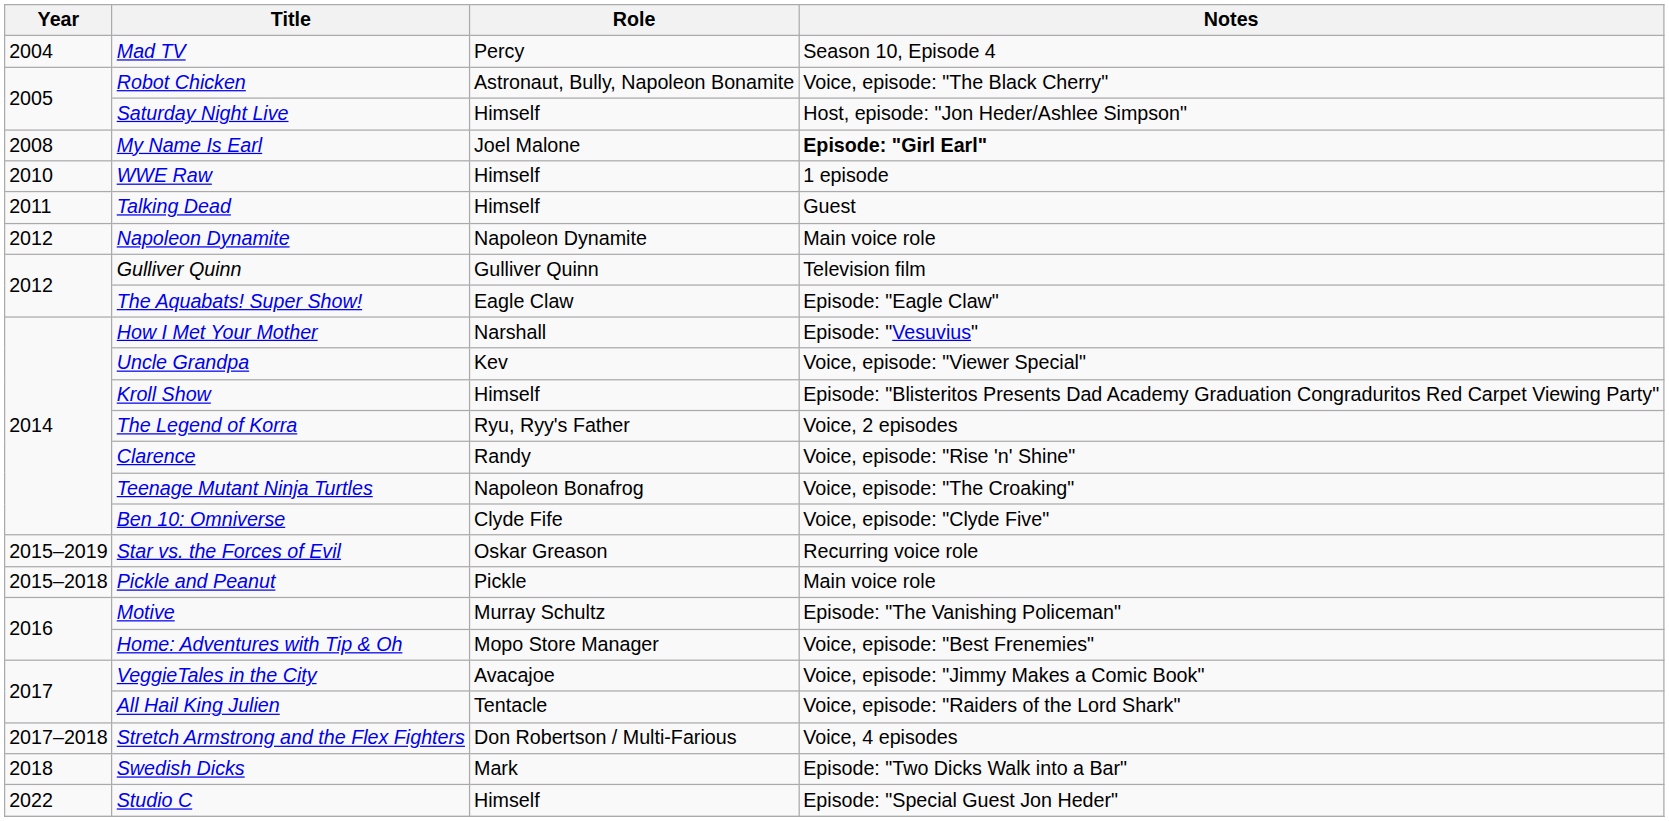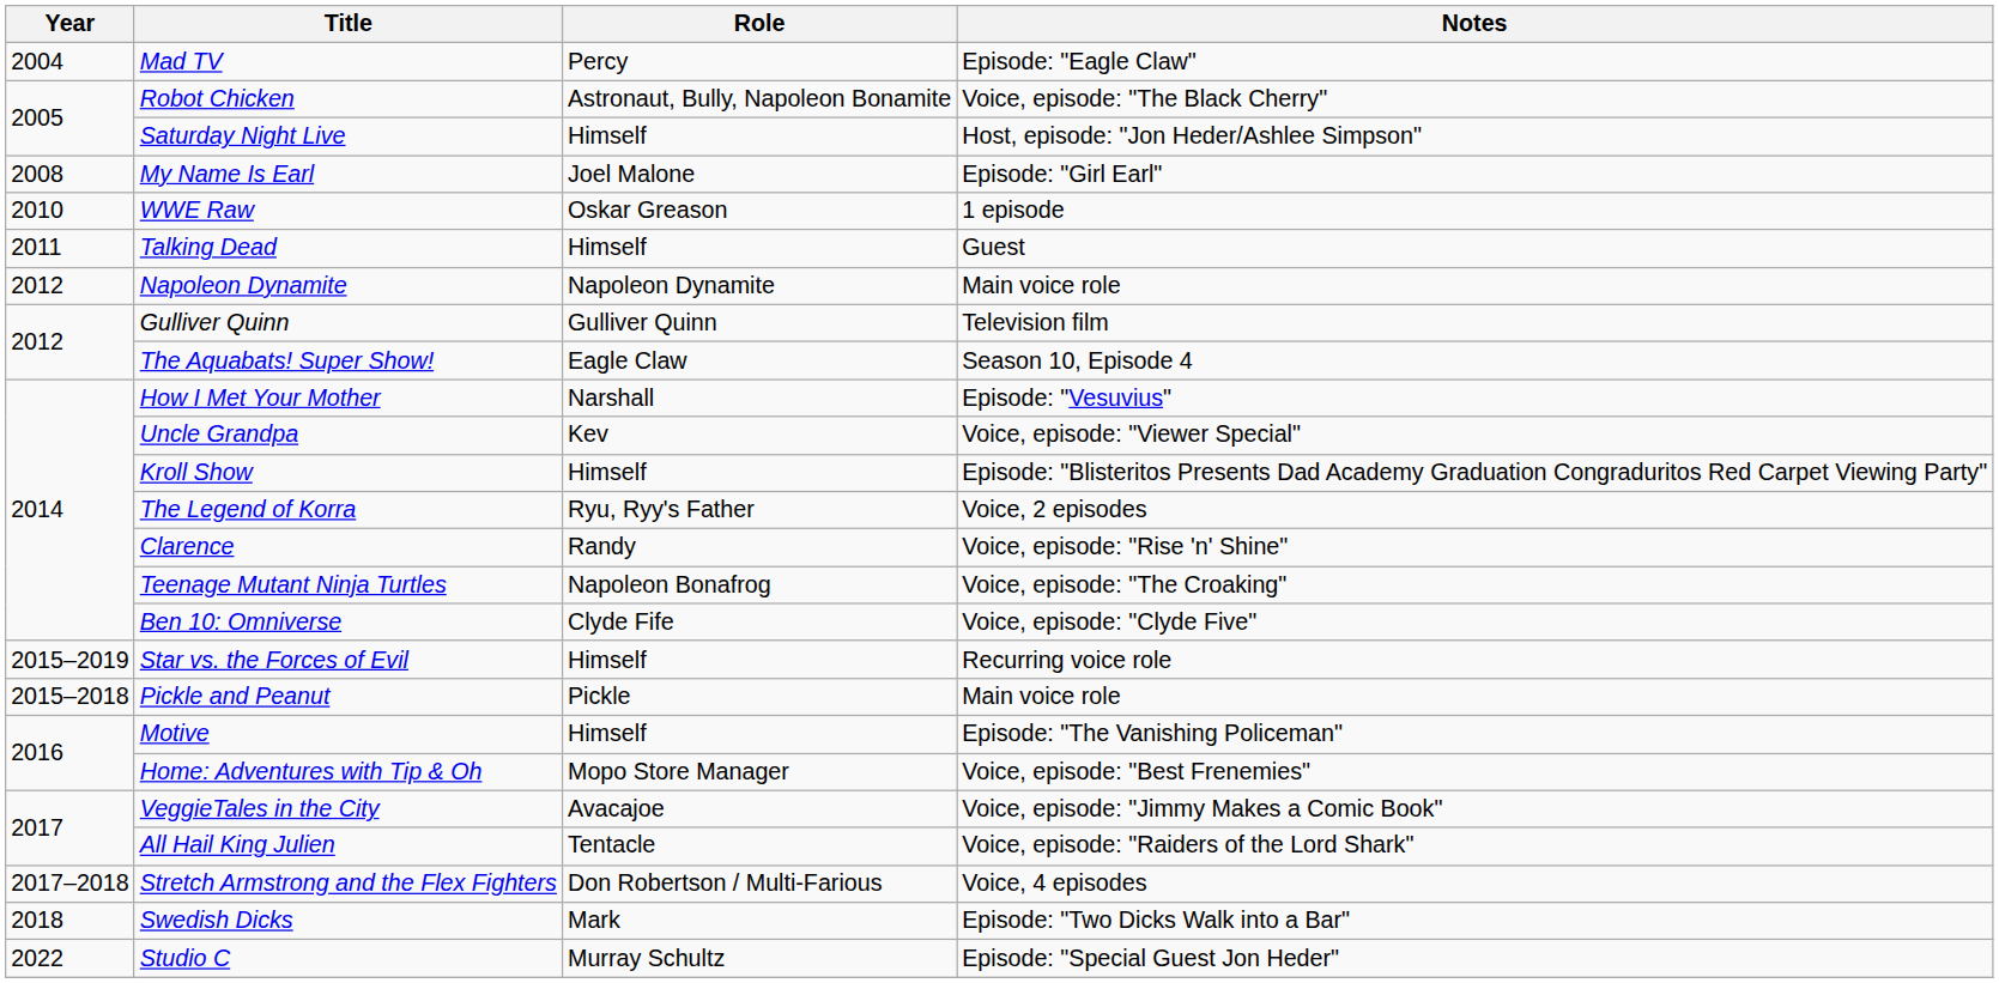 <table class="wikitable sortable">
 <tr>
 <th>Year</th>
 <th>Title</th>
 <th>Role</th>
 <th class="unsortable">Notes</th>
 </tr>
 <tr>
 <td>2004</td>
 <td><em><a href='#'>Mad TV</a></em></td>
 <td>Percy</td>
-<td>Season 10, Episode 4</td>
+<td>Episode: "Eagle Claw"</td>
 </tr>
 <tr>
 <td rowspan=2>2005</td>
 <td><em><a href='#'>Robot Chicken</a></em></td>
 <td>Astronaut, Bully, Napoleon Bonamite</td>
 <td>Voice, episode: "The Black Cherry"</td>
 </tr>
 <tr>
 <td><em><a href='#'>Saturday Night Live</a></em></td>
 <td>Himself</td>
 <td>Host, episode: "Jon Heder/Ashlee Simpson"</td>
 </tr>
 <tr>
 <td>2008</td>
 <td><em><a href='#'>My Name Is Earl</a></em></td>
 <td>Joel Malone</td>
-<td><strong>Episode: "Girl Earl"</strong></td>
+<td>Episode: "Girl Earl"</td>
 </tr>
 <tr>
 <td>2010</td>
 <td><em><a href='#'>WWE Raw</a></em></td>
-<td>Himself</td>
+<td>Oskar Greason</td>
 <td>1 episode</td>
 </tr>
 <tr>
 <td>2011</td>
 <td><em><a href='#'>Talking Dead</a></em></td>
 <td>Himself</td>
 <td>Guest</td>
 </tr>
 <tr>
 <td>2012</td>
 <td><em><a href='#'>Napoleon Dynamite</a></em></td>
 <td>Napoleon Dynamite</td>
 <td>Main voice role</td>
 </tr>
 <tr>
 <td rowspan=2>2012</td>
 <td><em>Gulliver Quinn</em></td>
 <td>Gulliver Quinn</td>
 <td>Television film</td>
 </tr>
 <tr>
 <td><em><a href='#'>The Aquabats! Super Show!</a></em></td>
 <td>Eagle Claw</td>
-<td>Episode: "Eagle Claw"</td>
+<td>Season 10, Episode 4</td>
 </tr>
 <tr>
 <td rowspan=7>2014</td>
 <td><em><a href='#'>How I Met Your Mother</a></em></td>
 <td>Narshall</td>
 <td>Episode: "<a href='#'>Vesuvius</a>"</td>
 </tr>
 <tr>
 <td><em><a href='#'>Uncle Grandpa</a></em></td>
 <td>Kev</td>
 <td>Voice, episode: "Viewer Special"</td>
 </tr>
 <tr>
 <td><em><a href='#'>Kroll Show</a></em></td>
 <td>Himself</td>
 <td>Episode: "Blisteritos Presents Dad Academy Graduation Congraduritos Red Carpet Viewing Party"</td>
 </tr>
 <tr>
 <td><em><a href='#'>The Legend of Korra</a></em></td>
 <td>Ryu, Ryy's Father</td>
 <td>Voice, 2 episodes</td>
 </tr>
 <tr>
 <td><em><a href='#'>Clarence</a></em></td>
 <td>Randy</td>
 <td>Voice, episode: "Rise 'n' Shine"</td>
 </tr>
 <tr>
 <td><em><a href='#'>Teenage Mutant Ninja Turtles</a></em></td>
 <td>Napoleon Bonafrog</td>
 <td>Voice, episode: "The Croaking"</td>
 </tr>
 <tr>
 <td><em><a href='#'>Ben 10: Omniverse</a></em></td>
 <td>Clyde Fife</td>
 <td>Voice, episode: "Clyde Five"</td>
 </tr>
 <tr>
 <td>2015–2019</td>
 <td><em><a href='#'>Star vs. the Forces of Evil</a></em></td>
-<td>Oskar Greason</td>
+<td>Himself</td>
 <td>Recurring voice role</td>
 </tr>
 <tr>
 <td>2015–2018</td>
 <td><em><a href='#'>Pickle and Peanut</a></em></td>
 <td>Pickle</td>
 <td>Main voice role</td>
 </tr>
 <tr>
 <td rowspan=2>2016</td>
 <td><em><a href='#'>Motive</a></em></td>
-<td>Murray Schultz</td>
+<td>Himself</td>
 <td>Episode: "The Vanishing Policeman"</td>
 </tr>
 <tr>
 <td><em><a href='#'>Home: Adventures with Tip & Oh</a></em></td>
 <td>Mopo Store Manager</td>
 <td>Voice, episode: "Best Frenemies"</td>
 </tr>
 <tr>
 <td rowspan=2>2017</td>
 <td><em><a href='#'>VeggieTales in the City</a></em></td>
 <td>Avacajoe</td>
 <td>Voice, episode: "Jimmy Makes a Comic Book"</td>
 </tr>
 <tr>
 <td><em><a href='#'>All Hail King Julien</a></em></td>
 <td>Tentacle</td>
 <td>Voice, episode: "Raiders of the Lord Shark"</td>
 </tr>
 <tr>
 <td>2017–2018</td>
 <td><em><a href='#'>Stretch Armstrong and the Flex Fighters</a></em></td>
 <td>Don Robertson / Multi-Farious</td>
 <td>Voice, 4 episodes</td>
 </tr>
 <tr>
 <td>2018</td>
 <td><em><a href='#'>Swedish Dicks</a></em></td>
 <td>Mark</td>
 <td>Episode: "Two Dicks Walk into a Bar"</td>
 </tr>
 <tr>
 <td>2022</td>
 <td><em><a href='#'>Studio C</a></em></td>
-<td>Himself</td>
+<td>Murray Schultz</td>
 <td>Episode: "Special Guest Jon Heder"</td>
 </tr>
 <tr>
 </tr>
 </table>
